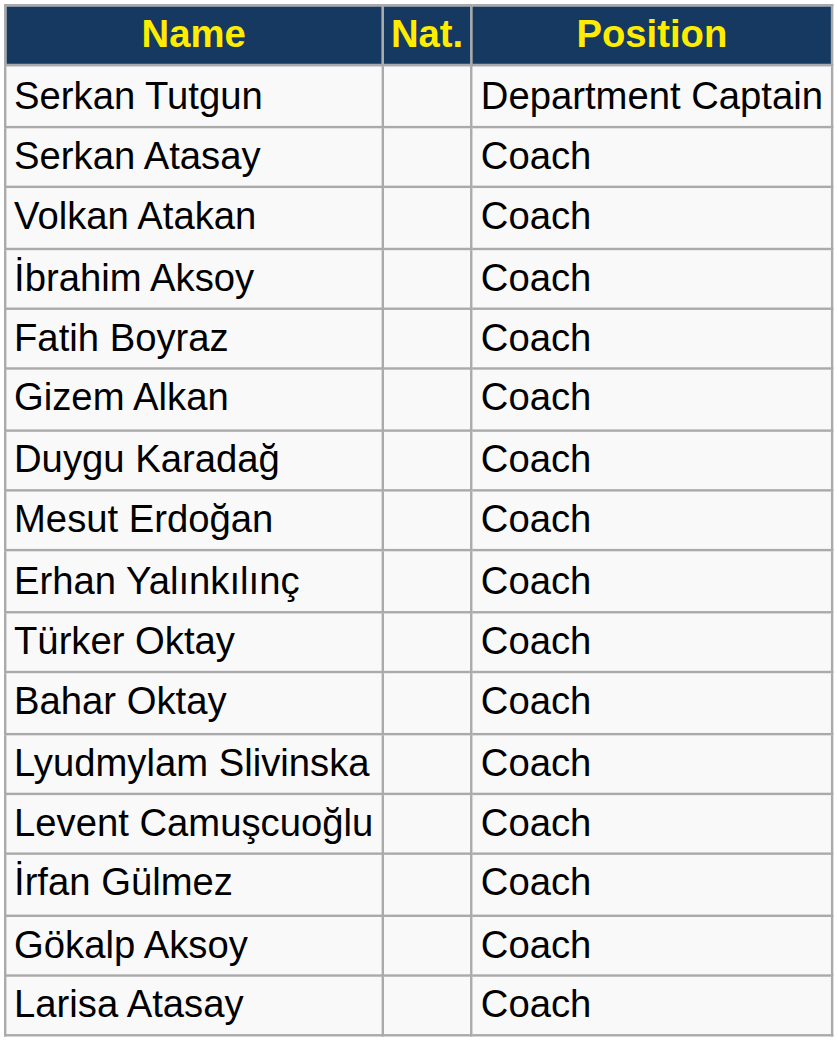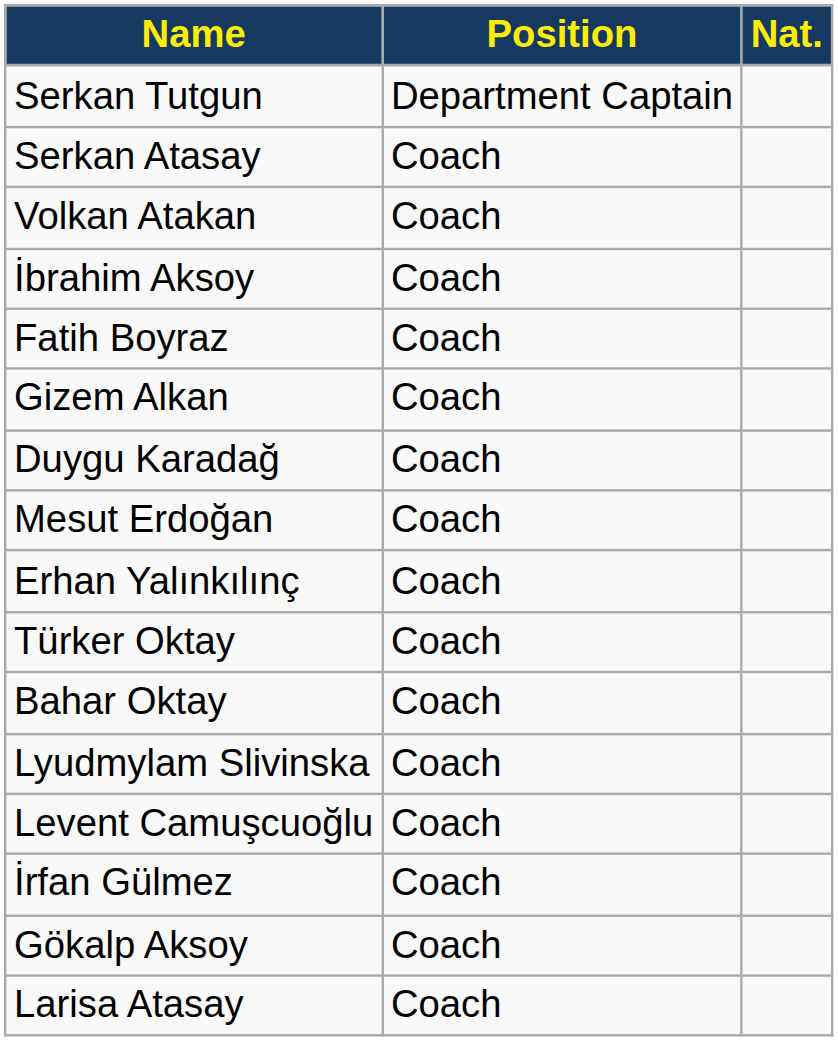 <table class="wikitable">
 <tr>
 <th style="color:#FFED00; background:#163962;">Name</th>
+<th style="color:#FFED00; background:#163962;">Position</th>
 <th style="color:#FFED00; background:#163962;">Nat.</th>
-<th style="color:#FFED00; background:#163962;">Position</th>
 </tr>
 <tr>
 <td>Serkan Tutgun</td>
+<td>Department Captain</td>
 <td></td>
-<td>Department Captain</td>
 </tr>
 <tr>
 <td>Serkan Atasay</td>
+<td>Coach</td>
 <td></td>
-<td>Coach</td>
 </tr>
 <tr>
 <td>Volkan Atakan</td>
+<td>Coach</td>
 <td></td>
-<td>Coach</td>
 </tr>
 <tr>
 <td>İbrahim Aksoy</td>
+<td>Coach</td>
 <td></td>
-<td>Coach</td>
 </tr>
 <tr>
 <td>Fatih Boyraz</td>
+<td>Coach</td>
 <td></td>
-<td>Coach</td>
 </tr>
 <tr>
 <td>Gizem Alkan</td>
+<td>Coach</td>
 <td></td>
-<td>Coach</td>
 </tr>
 <tr>
 <td>Duygu Karadağ</td>
+<td>Coach</td>
 <td></td>
-<td>Coach</td>
 </tr>
 <tr>
 <td>Mesut Erdoğan</td>
+<td>Coach</td>
 <td></td>
-<td>Coach</td>
 </tr>
 <tr>
 <td>Erhan Yalınkılınç</td>
+<td>Coach</td>
 <td></td>
-<td>Coach</td>
 </tr>
 <tr>
 <td>Türker Oktay</td>
+<td>Coach</td>
 <td></td>
-<td>Coach</td>
 </tr>
 <tr>
 <td>Bahar Oktay</td>
+<td>Coach</td>
 <td></td>
-<td>Coach</td>
 </tr>
 <tr>
 <td>Lyudmylam Slivinska</td>
+<td>Coach</td>
 <td></td>
-<td>Coach</td>
 </tr>
 <tr>
 <td>Levent Camuşcuoğlu</td>
+<td>Coach</td>
 <td></td>
-<td>Coach</td>
 </tr>
 <tr>
 <td>İrfan Gülmez</td>
+<td>Coach</td>
 <td></td>
-<td>Coach</td>
 </tr>
 <tr>
 <td>Gökalp Aksoy</td>
+<td>Coach</td>
 <td></td>
-<td>Coach</td>
 </tr>
 <tr>
 <td>Larisa Atasay</td>
+<td>Coach</td>
 <td></td>
-<td>Coach</td>
 </tr>
 </table>
